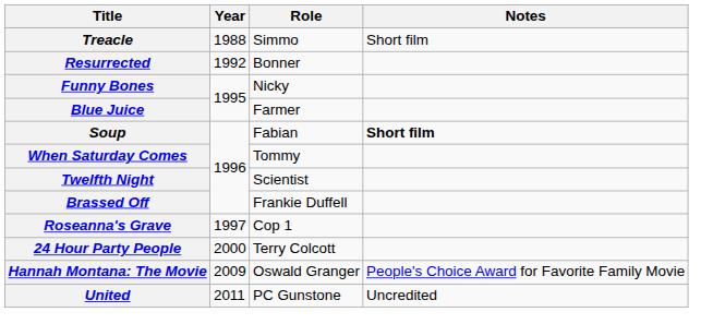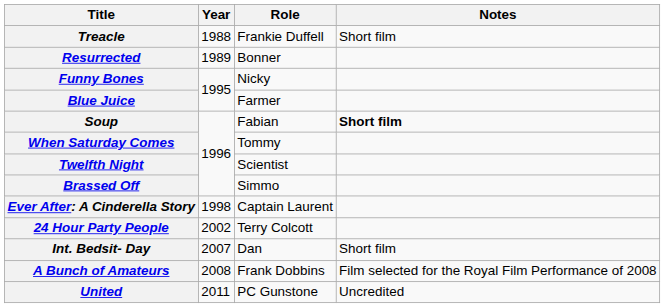 <table class="wikitable plainrowheaders sortable">
 <tr>
 <th scope="col">Title</th>
 <th scope="col">Year</th>
 <th scope="col">Role</th>
 <th scope="col" class="unsortable">Notes</th>
 </tr>
 <tr>
 <th scope="row"><em>Treacle</em></th>
 <td>1988</td>
-<td>Simmo</td>
+<td>Frankie Duffell</td>
 <td>Short film</td>
 </tr>
 <tr>
 <th scope="row"><em><a href='#'>Resurrected</a></em></th>
-<td>1992</td>
+<td>1989</td>
 <td>Bonner</td>
 <td></td>
 </tr>
 <tr>
 <th scope="row"><em><a href='#'>Funny Bones</a></em></th>
 <td rowspan="2">1995</td>
 <td>Nicky</td>
 <td></td>
 </tr>
 <tr>
 <th scope="row"><em><a href='#'>Blue Juice</a></em></th>
 <td>Farmer</td>
 <td></td>
 </tr>
 <tr>
 <th scope="row"><em>Soup</em></th>
 <td rowspan="4">1996</td>
 <td>Fabian</td>
 <td><strong>Short film</strong></td>
 </tr>
 <tr>
 <th scope="row"><em><a href='#'>When Saturday Comes</a></em></th>
 <td>Tommy</td>
 <td></td>
 </tr>
 <tr>
 <th scope="row"><em><a href='#'>Twelfth Night</a></em></th>
 <td>Scientist</td>
 <td></td>
 </tr>
 <tr>
 <th scope="row"><em><a href='#'>Brassed Off</a></em></th>
-<td>Frankie Duffell</td>
+<td>Simmo</td>
 <td></td>
 </tr>
 <tr>
-<th scope="row"><em><a href='#'>Roseanna's Grave</a></em></th>
-<td>1997</td>
-<td>Cop 1</td>
+<th scope="row"><em><a href='#'>Ever After</a>: A Cinderella Story</em></th>
+<td>1998</td>
+<td>Captain Laurent</td>
 <td></td>
 </tr>
 <tr>
 <th scope="row"><em><a href='#'>24 Hour Party People</a></em></th>
-<td>2000</td>
+<td>2002</td>
 <td>Terry Colcott</td>
 <td></td>
 </tr>
 <tr>
-<th scope="row"><em><a href='#'>Hannah Montana: The Movie</a></em></th>
-<td>2009</td>
-<td>Oswald Granger</td>
-<td><a href='#'>People's Choice Award</a> for Favorite Family Movie</td>
+<th scope="row"><em>Int. Bedsit- Day</em></th>
+<td>2007</td>
+<td>Dan</td>
+<td>Short film</td>
+</tr>
+<tr>
+<th scope="row"><em><a href='#'>A Bunch of Amateurs</a></em></th>
+<td>2008</td>
+<td>Frank Dobbins</td>
+<td>Film selected for the Royal Film Performance of 2008</td>
 </tr>
 <tr>
 <th scope="row"><em><a href='#'>United</a></em></th>
 <td>2011</td>
 <td>PC Gunstone</td>
 <td>Uncredited</td>
 </tr>
 </table>
